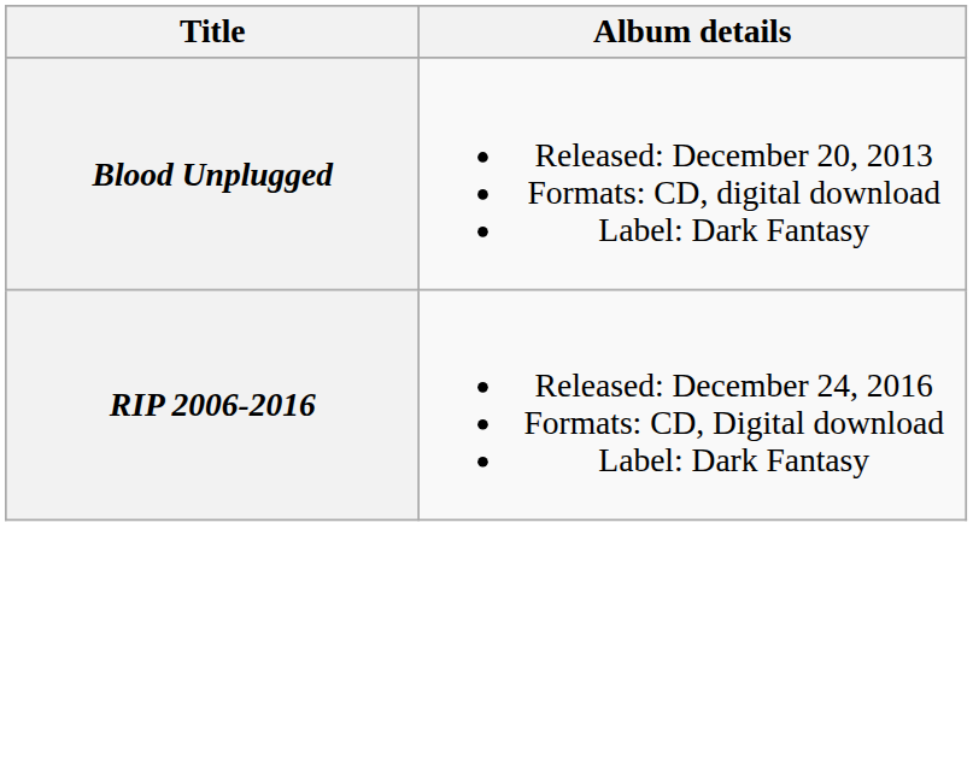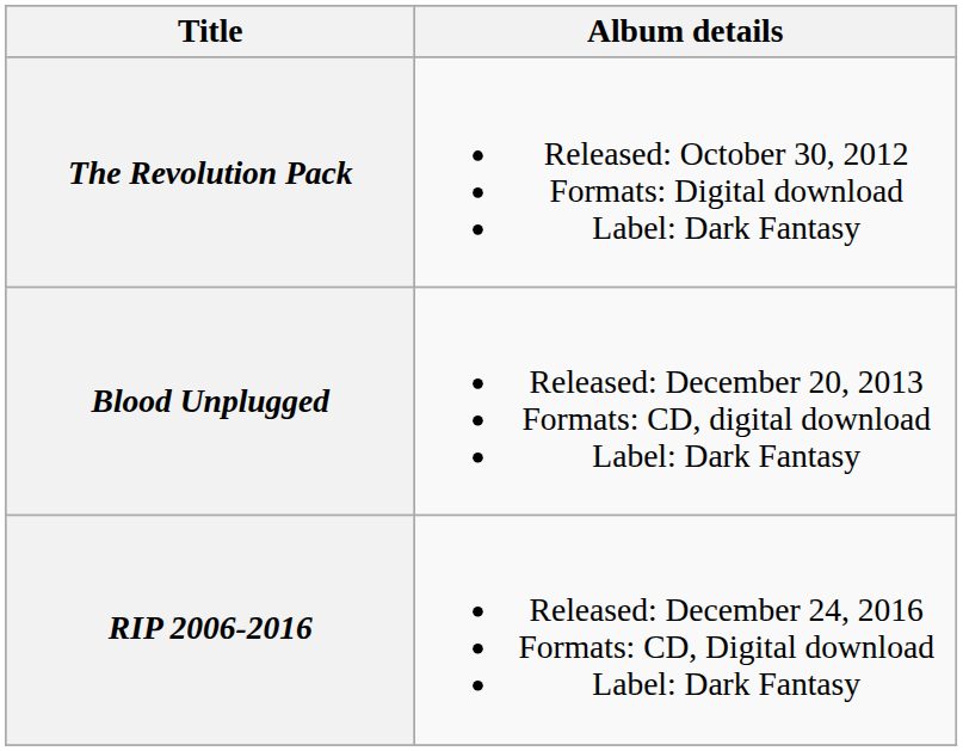 <table class="wikitable plainrowheaders" style="text-align:center;">
 <tr>
 <th scope="col" style="width:12em;">Title</th>
 <th scope="col" style="width:16em;">Album details</th>
+</tr>
+<tr>
+<th scope="row"><em>The Revolution Pack</em></th>
+<td><br><ul><li>Released: October 30, 2012</li><li>Formats: Digital download</li><li>Label: Dark Fantasy</li></ul></td>
 </tr>
 <tr>
 <th scope="row"><em>Blood Unplugged</em></th>
 <td><br><ul><li>Released: December 20, 2013</li><li>Formats: CD, digital download</li><li>Label: Dark Fantasy</li></ul></td>
 </tr>
 <tr>
 <th scope="row"><em>RIP 2006-2016</em></th>
 <td><br><ul><li>Released: December 24, 2016</li><li>Formats: CD, Digital download</li><li>Label: Dark Fantasy</li></ul></td>
 </tr>
 </table>
